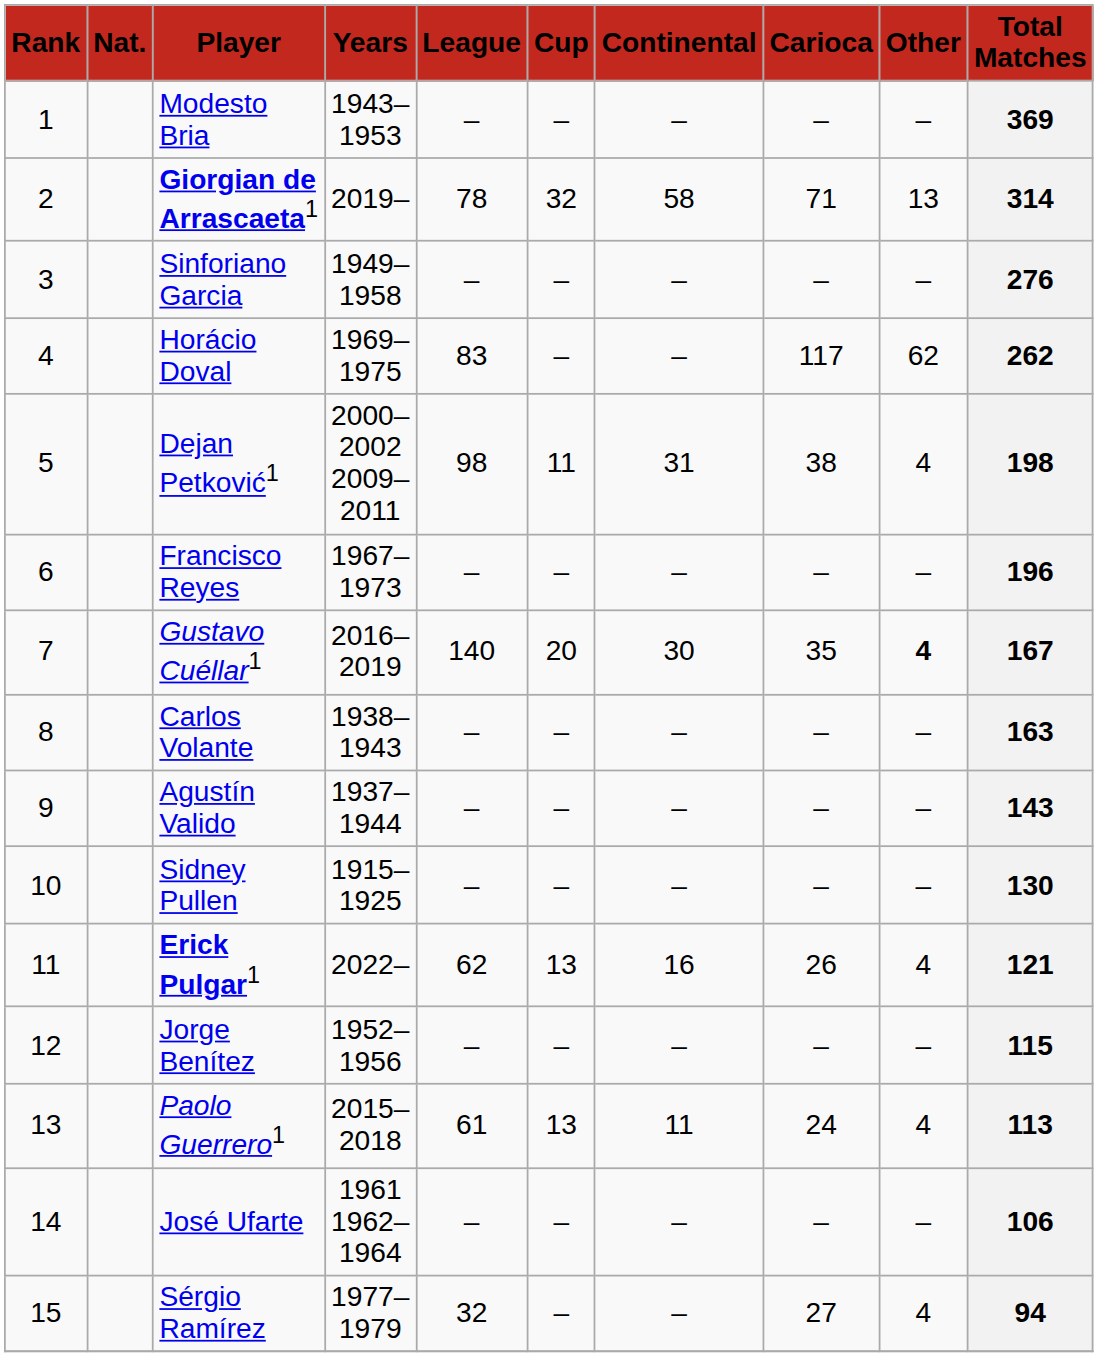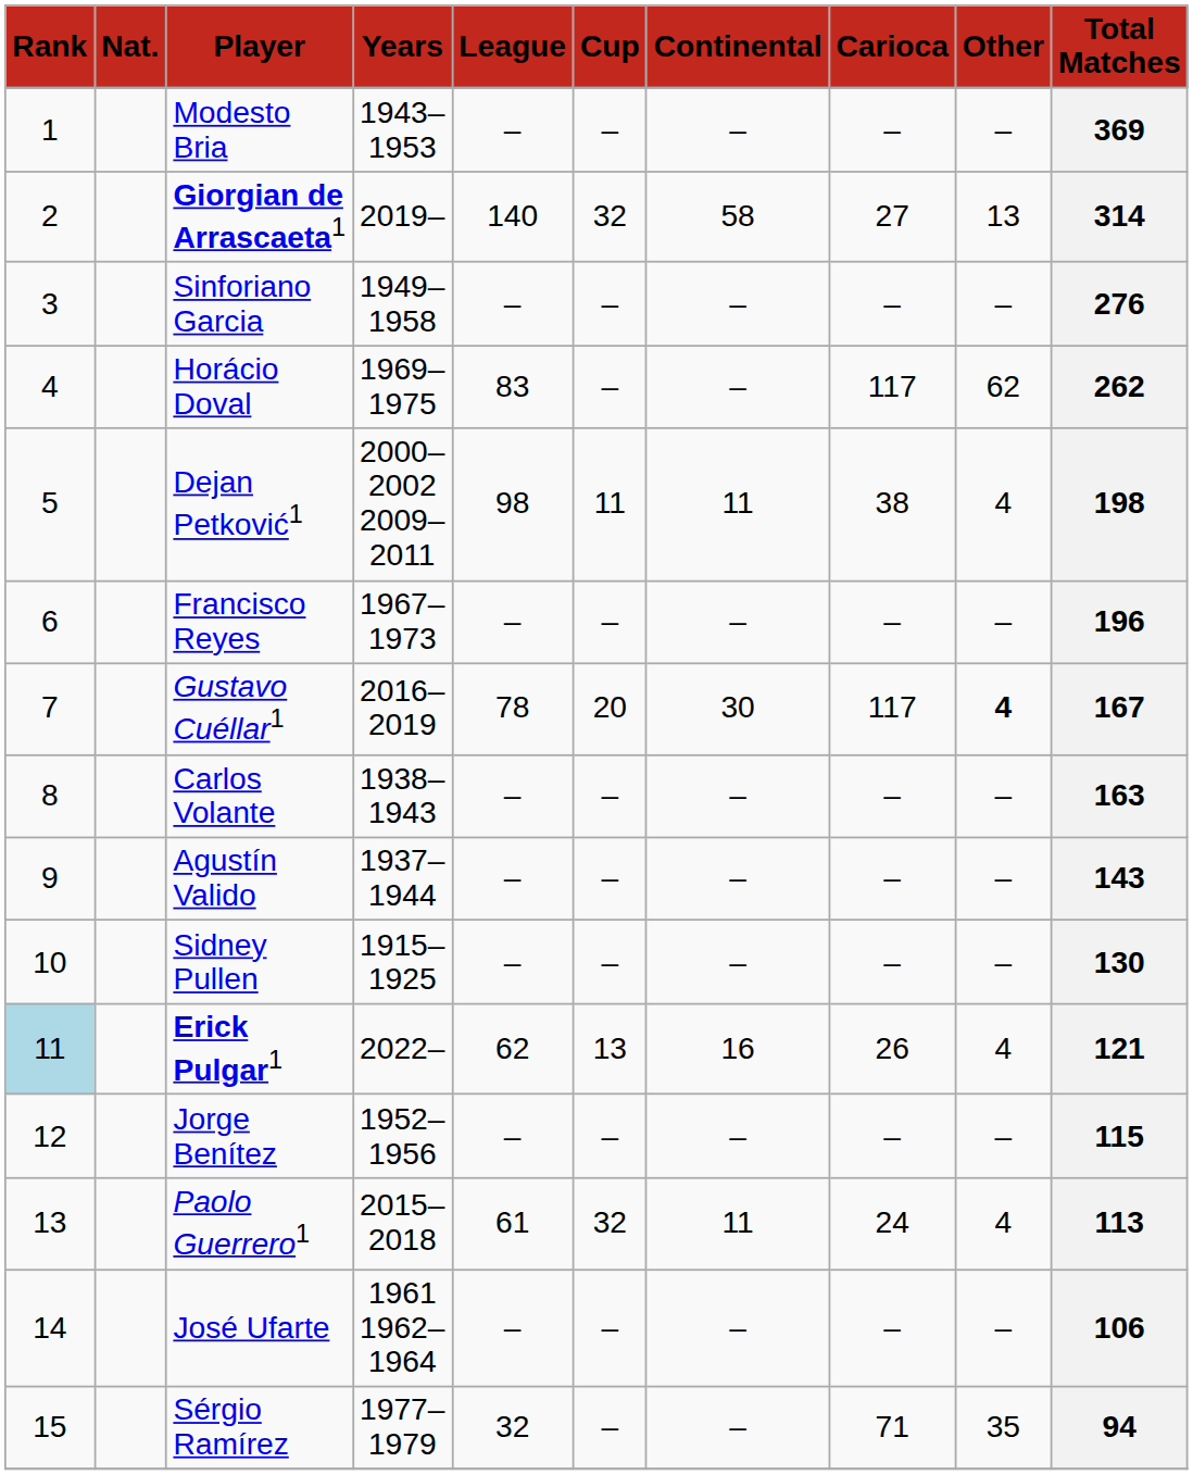 <table class="wikitable">
 <tr style="background:#C3281E; text-align:center;">
 <td><span><strong>Rank</strong></span></td>
 <td><span><strong>Nat.</strong></span></td>
 <td><span><strong>Player</strong></span></td>
 <td><span><strong>Years</strong></span></td>
 <td><span><strong>League</strong></span></td>
 <td><span><strong>Cup</strong></span></td>
 <td><span><strong>Continental</strong></span></td>
 <td><span><strong>Carioca</strong></span></td>
 <td><span><strong>Other</strong></span></td>
 <td><span><strong>Total Matches</strong></span></td>
 </tr>
 <tr>
 <td align=center>1</td>
 <td align=left></td>
 <td align=left><a href='#'>Modesto Bria</a></td>
 <td align=center>1943–1953</td>
 <td align=center>–</td>
 <td align=center>–</td>
 <td align=center>–</td>
 <td align=center>–</td>
 <td align=center>–</td>
 <th align=center>369</th>
 </tr>
 <tr>
 <td align=center>2</td>
 <td align=left></td>
 <td align=left><strong><a href='#'>Giorgian de Arrascaeta</a></strong><sup>1</sup></td>
 <td align=center>2019–</td>
-<td align=center>78</td>
+<td align=center>140</td>
 <td align=center>32</td>
 <td align=center>58</td>
-<td align=center>71</td>
+<td align=center>27</td>
 <td align=center>13</td>
 <th align=center>314</th>
 </tr>
 <tr>
 <td align=center>3</td>
 <td align=left></td>
 <td align=left><a href='#'>Sinforiano Garcia</a></td>
 <td align=center>1949–1958</td>
 <td align=center>–</td>
 <td align=center>–</td>
 <td align=center>–</td>
 <td align=center>–</td>
 <td align=center>–</td>
 <th align=center>276</th>
 </tr>
 <tr>
 <td align=center>4</td>
 <td align=left></td>
 <td align=left><a href='#'>Horácio Doval</a></td>
 <td align=center>1969–1975</td>
 <td align=center>83</td>
 <td align=center>–</td>
 <td align=center>–</td>
 <td align=center>117</td>
 <td align=center>62</td>
 <th align=center>262</th>
 </tr>
 <tr>
 <td align=center>5</td>
 <td align=left></td>
 <td align=left><a href='#'>Dejan Petković</a><sup>1</sup></td>
 <td align=center>2000–2002<br>2009–2011</td>
 <td align=center>98</td>
 <td align=center>11</td>
-<td align=center>31</td>
+<td align=center>11</td>
 <td align=center>38</td>
 <td align=center>4</td>
 <th align=center>198</th>
 </tr>
 <tr>
 <td align=center>6</td>
 <td align=left></td>
 <td align=left><a href='#'>Francisco Reyes</a></td>
 <td align=center>1967–1973</td>
 <td align=center>–</td>
 <td align=center>–</td>
 <td align=center>–</td>
 <td align=center>–</td>
 <td align=center>–</td>
 <th align=center>196</th>
 </tr>
 <tr>
 <td align=center>7</td>
 <td align=left></td>
 <td align=left><em><a href='#'>Gustavo Cuéllar</a></em><sup>1</sup></td>
 <td align=center>2016–2019</td>
-<td align=center>140</td>
+<td align=center>78</td>
 <td align=center>20</td>
 <td align=center>30</td>
-<td align=center>35</td>
+<td align=center>117</td>
 <td align=center><strong>4</strong></td>
 <th align=center>167</th>
 </tr>
 <tr>
 <td align=center>8</td>
 <td align=left></td>
 <td align=left><a href='#'>Carlos Volante</a></td>
 <td align=center>1938–1943</td>
 <td align=center>–</td>
 <td align=center>–</td>
 <td align=center>–</td>
 <td align=center>–</td>
 <td align=center>–</td>
 <th align=center>163</th>
 </tr>
 <tr>
 <td align=center>9</td>
 <td align=left></td>
 <td align=left><a href='#'>Agustín Valido</a></td>
 <td align=center>1937–1944</td>
 <td align=center>–</td>
 <td align=center>–</td>
 <td align=center>–</td>
 <td align=center>–</td>
 <td align=center>–</td>
 <th align=center>143</th>
 </tr>
 <tr>
 <td align=center>10</td>
 <td align=left></td>
 <td align=left><a href='#'>Sidney Pullen</a></td>
 <td align=center>1915–1925</td>
 <td align=center>–</td>
 <td align=center>–</td>
 <td align=center>–</td>
 <td align=center>–</td>
 <td align=center>–</td>
 <th align=center>130</th>
 </tr>
 <tr>
-<td align=center>11</td>
+<td align=center style="background: lightblue;">11</td>
 <td align=left></td>
 <td align=left><strong><a href='#'>Erick Pulgar</a></strong><sup>1</sup></td>
 <td align=center>2022–</td>
 <td align=center>62</td>
 <td align=center>13</td>
 <td align=center>16</td>
 <td align=center>26</td>
 <td align=center>4</td>
 <th align=center>121</th>
 </tr>
 <tr>
 <td align=center>12</td>
 <td align=left></td>
 <td align=left><a href='#'>Jorge Benítez</a></td>
 <td align=center>1952–1956</td>
 <td align=center>–</td>
 <td align=center>–</td>
 <td align=center>–</td>
 <td align=center>–</td>
 <td align=center>–</td>
 <th align=center>115</th>
 </tr>
 <tr>
 <td align=center>13</td>
 <td align=left></td>
 <td align=left><em><a href='#'>Paolo Guerrero</a></em><sup>1</sup></td>
 <td align=center>2015–2018</td>
 <td align=center>61</td>
-<td align=center>13</td>
+<td align=center>32</td>
 <td align=center>11</td>
 <td align=center>24</td>
 <td align=center>4</td>
 <th align=center>113</th>
 </tr>
 <tr>
 <td align=center>14</td>
 <td align=left></td>
 <td align=left><a href='#'>José Ufarte</a></td>
 <td align=center>1961<br>1962–1964</td>
 <td align=center>–</td>
 <td align=center>–</td>
 <td align=center>–</td>
 <td align=center>–</td>
 <td align=center>–</td>
 <th align=center>106</th>
 </tr>
 <tr>
 <td align=center>15</td>
 <td align=left></td>
 <td align=left><a href='#'>Sérgio Ramírez</a></td>
 <td align=center>1977–1979</td>
 <td align=center>32</td>
 <td align=center>–</td>
 <td align=center>–</td>
-<td align=center>27</td>
-<td align=center>4</td>
+<td align=center>71</td>
+<td align=center>35</td>
 <th align=center>94</th>
 </tr>
 <tr>
 </tr>
 </table>
